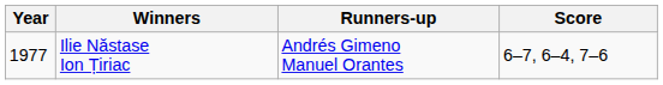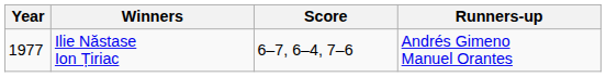 <table class="wikitable">
 <tr>
 <th style="width:40px">Year</th>
 <th style="width:200px">Winners</th>
+<th style="width:140px" class="unsortable">Score</th>
 <th style="width:200px">Runners-up</th>
-<th style="width:140px" class="unsortable">Score</th>
 </tr>
 <tr>
 <td>1977</td>
 <td> <a href='#'>Ilie Năstase</a><br> <a href='#'>Ion Țiriac</a></td>
+<td>6–7, 6–4, 7–6</td>
 <td> <a href='#'>Andrés Gimeno</a><br> <a href='#'>Manuel Orantes</a></td>
-<td>6–7, 6–4, 7–6</td>
 </tr>
 </table>
